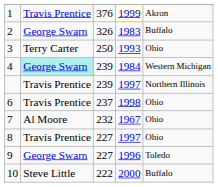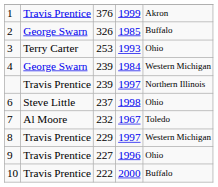 <table class="wikitable">
 <tr>
 </tr>
 <tr>
 <td>1</td>
 <td><a href='#'>Travis Prentice</a></td>
 <td>376</td>
-<td style="background: lightyellow;"><a href='#'>1999</a></td>
+<td><a href='#'>1999</a></td>
 <td style="font-size:80%;">Akron</td>
 </tr>
 <tr>
 <td>2</td>
 <td><a href='#'>George Swarn</a></td>
 <td>326</td>
-<td><a href='#'>1983</a></td>
+<td><a href='#'>1985</a></td>
 <td style="font-size:80%;">Buffalo</td>
 </tr>
 <tr>
 <td>3</td>
 <td>Terry Carter</td>
-<td>250</td>
+<td>253</td>
 <td><a href='#'>1993</a></td>
 <td style="font-size:80%;">Ohio</td>
 </tr>
 <tr>
 <td>4</td>
-<td style="background: paleturquoise;"><a href='#'>George Swarn</a></td>
+<td><a href='#'>George Swarn</a></td>
 <td>239</td>
 <td><a href='#'>1984</a></td>
 <td style="font-size:80%;">Western Michigan</td>
 </tr>
 <tr>
 <td></td>
 <td>Travis Prentice</td>
 <td>239</td>
 <td><a href='#'>1997</a></td>
 <td style="font-size:80%;">Northern Illinois</td>
 </tr>
 <tr>
 <td>6</td>
-<td>Travis Prentice</td>
+<td>Steve Little</td>
 <td>237</td>
 <td><a href='#'>1998</a></td>
 <td style="font-size:80%;">Ohio</td>
 </tr>
 <tr>
 <td>7</td>
 <td>Al Moore</td>
 <td>232</td>
 <td><a href='#'>1967</a></td>
-<td style="font-size:80%;">Ohio</td>
+<td style="font-size:80%;">Toledo</td>
 </tr>
 <tr>
 <td>8</td>
 <td>Travis Prentice</td>
+<td>229</td>
+<td><a href='#'>1997</a></td>
+<td style="font-size:80%;">Western Michigan</td>
+</tr>
+<tr>
+<td>9</td>
+<td>Travis Prentice</td>
 <td>227</td>
-<td><a href='#'>1997</a></td>
+<td><a href='#'>1996</a></td>
 <td style="font-size:80%;">Ohio</td>
 </tr>
 <tr>
-<td>9</td>
-<td><a href='#'>George Swarn</a></td>
-<td>227</td>
-<td><a href='#'>1996</a></td>
-<td style="font-size:80%;">Toledo</td>
-</tr>
-<tr>
 <td>10</td>
-<td>Steve Little</td>
+<td>Travis Prentice</td>
 <td>222</td>
 <td><a href='#'>2000</a></td>
 <td style="font-size:80%;">Buffalo</td>
 </tr>
 </table>
